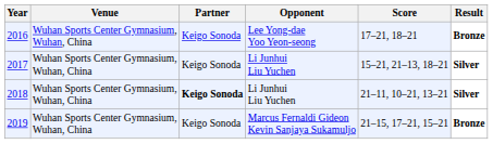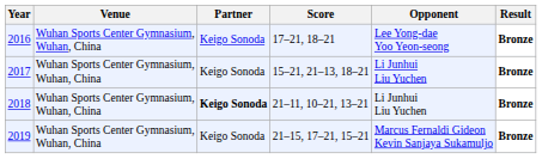 <table class="sortable wikitable" style="font-size: 90%;">
 <tr>
 <th>Year</th>
 <th>Venue</th>
 <th>Partner</th>
+<th>Score</th>
 <th>Opponent</th>
-<th>Score</th>
 <th>Result</th>
 </tr>
 <tr style="background:#ECF2FF">
 <td align="center"><a href='#'>2016</a></td>
 <td align="left"><a href='#'>Wuhan Sports Center Gymnasium</a>,<br><a href='#'>Wuhan</a>, China</td>
 <td align="left"> <a href='#'>Keigo Sonoda</a></td>
+<td align="left">17–21, 18–21</td>
 <td align="left"> <a href='#'>Lee Yong-dae</a><br> <a href='#'>Yoo Yeon-seong</a></td>
-<td align="left">17–21, 18–21</td>
 <td style="text-align:left; background:white"> <strong>Bronze</strong></td>
 </tr>
 <tr style="background:#ECF2FF">
 <td align="center"><a href='#'>2017</a></td>
 <td align="left">Wuhan Sports Center Gymnasium,<br>Wuhan, China</td>
 <td align="left"> Keigo Sonoda</td>
+<td align="left">15–21, 21–13, 18–21</td>
 <td align="left"> <a href='#'>Li Junhui</a><br> <a href='#'>Liu Yuchen</a></td>
-<td align="left">15–21, 21–13, 18–21</td>
-<td style="text-align:left; background:white"> <strong>Silver</strong></td>
+<td style="text-align:left; background:white"> <strong>Bronze</strong></td>
 </tr>
 <tr style="background:#ECF2FF">
 <td align="center"><a href='#'>2018</a></td>
 <td align="left">Wuhan Sports Center Gymnasium,<br>Wuhan, China</td>
 <td align="left"><strong> Keigo Sonoda</strong></td>
+<td align="left">21–11, 10–21, 13–21</td>
 <td align="left"> Li Junhui<br> Liu Yuchen</td>
-<td align="left">21–11, 10–21, 13–21</td>
-<td style="text-align:left; background:white"> <strong>Silver</strong></td>
+<td style="text-align:left; background:white"> <strong>Bronze</strong></td>
 </tr>
 <tr style="background:#ECF2FF">
 <td align="center"><a href='#'>2019</a></td>
 <td align="left">Wuhan Sports Center Gymnasium,<br>Wuhan, China</td>
 <td align="left"> Keigo Sonoda</td>
+<td align="left">21–15, 17–21, 15–21</td>
 <td align="left"> <a href='#'>Marcus Fernaldi Gideon</a><br> <a href='#'>Kevin Sanjaya Sukamuljo</a></td>
-<td align="left">21–15, 17–21, 15–21</td>
 <td style="text-align:left; background:white"> <strong>Bronze</strong></td>
 </tr>
 </table>
